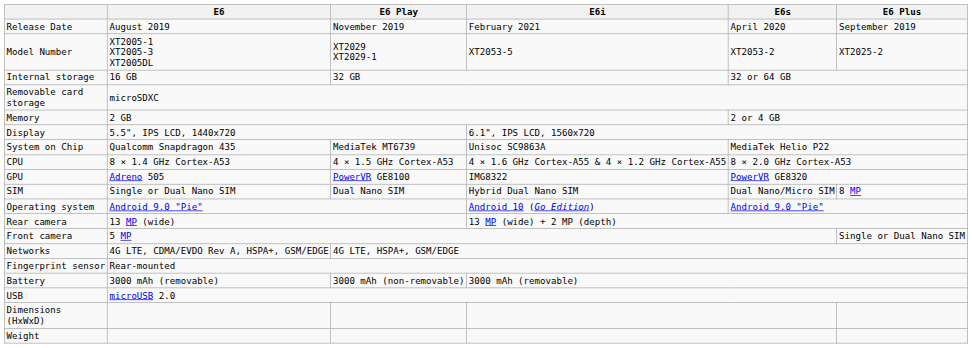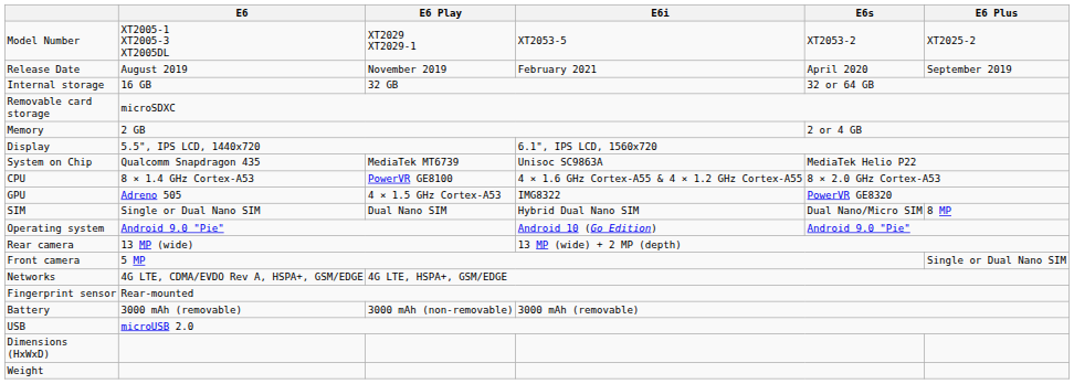 <table class="wikitable">
 <tr>
 <th></th>
 <th>E6</th>
 <th>E6 Play</th>
 <th>E6i</th>
 <th>E6s</th>
 <th>E6 Plus</th>
 </tr>
 <tr>
+<td>Model Number</td>
+<td>XT2005-1<br>XT2005-3<br>XT2005DL</td>
+<td>XT2029<br>XT2029-1</td>
+<td>XT2053-5</td>
+<td>XT2053-2</td>
+<td>XT2025-2</td>
+</tr>
+<tr>
 <td>Release Date</td>
 <td>August 2019</td>
 <td>November 2019</td>
 <td>February 2021</td>
 <td>April 2020</td>
 <td>September 2019</td>
-</tr>
-<tr>
-<td>Model Number</td>
-<td>XT2005-1<br>XT2005-3<br>XT2005DL</td>
-<td>XT2029<br>XT2029-1</td>
-<td>XT2053-5</td>
-<td>XT2053-2</td>
-<td>XT2025-2</td>
 </tr>
 <tr>
 <td>Internal storage</td>
 <td>16 GB</td>
 <td colspan="2">32 GB</td>
 <td colspan="2">32 or 64 GB</td>
 </tr>
 <tr>
 <td>Removable card<br>storage</td>
 <td colspan="5">microSDXC</td>
 </tr>
 <tr>
 <td>Memory</td>
 <td colspan="3">2 GB</td>
 <td colspan="2">2 or 4 GB</td>
 </tr>
 <tr>
 <td>Display</td>
 <td colspan="2">5.5", IPS LCD, 1440x720</td>
 <td colspan="3">6.1", IPS LCD, 1560x720</td>
 </tr>
 <tr>
 <td>System on Chip</td>
 <td>Qualcomm Snapdragon 435</td>
 <td>MediaTek MT6739</td>
 <td>Unisoc SC9863A</td>
 <td colspan="2">MediaTek Helio P22</td>
 </tr>
 <tr>
 <td>CPU</td>
 <td>8 × 1.4 GHz Cortex-A53</td>
-<td>4 × 1.5 GHz Cortex-A53</td>
+<td><a href='#'>PowerVR</a> GE8100</td>
 <td>4 × 1.6 GHz Cortex-A55 & 4 × 1.2 GHz Cortex-A55</td>
 <td colspan="2">8 × 2.0 GHz Cortex-A53</td>
 </tr>
 <tr>
 <td>GPU</td>
 <td><a href='#'>Adreno</a> 505</td>
-<td><a href='#'>PowerVR</a> GE8100</td>
+<td>4 × 1.5 GHz Cortex-A53</td>
 <td>IMG8322</td>
 <td colspan="2"><a href='#'>PowerVR</a> GE8320</td>
 </tr>
 <tr>
 <td>SIM</td>
 <td>Single or Dual Nano SIM</td>
 <td>Dual Nano SIM</td>
 <td>Hybrid Dual Nano SIM</td>
 <td>Dual Nano/Micro SIM</td>
 <td>8 <a href='#'>MP</a></td>
 </tr>
 <tr>
 <td>Operating system</td>
 <td colspan="2"><a href='#'>Android 9.0 "Pie"</a></td>
 <td><a href='#'>Android 10</a> (<em><a href='#'>Go Edition</a></em>)</td>
 <td colspan="2"><a href='#'>Android 9.0 "Pie"</a></td>
 </tr>
 <tr>
 <td>Rear camera</td>
 <td colspan="2">13 <a href='#'>MP</a> (wide)</td>
 <td colspan="3">13 <a href='#'>MP</a> (wide) + 2 MP (depth)</td>
 </tr>
 <tr>
 <td>Front camera</td>
 <td colspan="4">5 <a href='#'>MP</a></td>
 <td>Single or Dual Nano SIM</td>
 </tr>
 <tr>
 <td>Networks</td>
 <td>4G LTE, CDMA/EVDO Rev A, HSPA+, GSM/EDGE</td>
 <td colspan="4">4G LTE, HSPA+, GSM/EDGE</td>
 </tr>
 <tr>
 <td>Fingerprint sensor</td>
 <td colspan="5">Rear-mounted</td>
 </tr>
 <tr>
 <td>Battery</td>
 <td>3000 mAh (removable)</td>
 <td>3000 mAh (non-removable)</td>
 <td colspan="3">3000 mAh (removable)</td>
 </tr>
 <tr>
 <td>USB</td>
 <td colspan="5"><a href='#'>microUSB</a> 2.0</td>
 </tr>
 <tr>
 <td>Dimensions<br>(HxWxD)</td>
 <td></td>
 <td></td>
 <td colspan="2"></td>
 <td></td>
 </tr>
 <tr>
 <td>Weight</td>
 <td></td>
 <td></td>
 <td colspan="2"></td>
 <td></td>
 </tr>
 </table>
